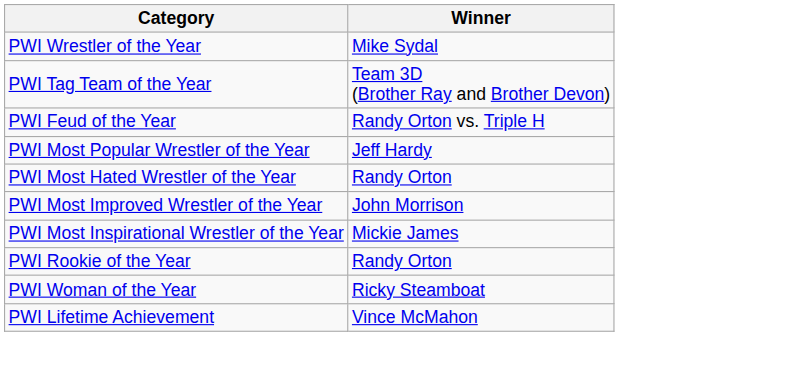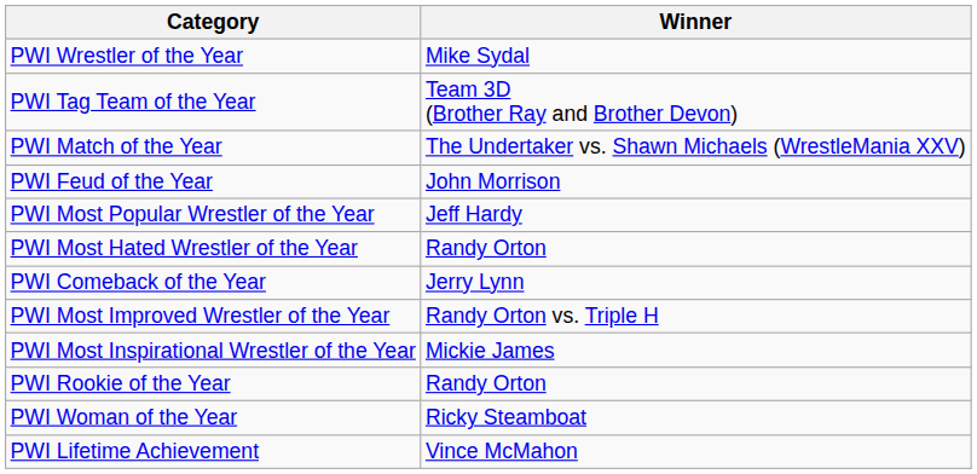 <table class="wikitable">
 <tr>
 <th>Category</th>
 <th>Winner</th>
 </tr>
 <tr>
 <td><a href='#'>PWI Wrestler of the Year</a></td>
 <td><a href='#'>Mike Sydal</a></td>
 </tr>
 <tr>
 <td><a href='#'>PWI Tag Team of the Year</a></td>
 <td><a href='#'>Team 3D</a><br>(<a href='#'>Brother Ray</a> and <a href='#'>Brother Devon</a>)</td>
 </tr>
 <tr>
+<td><a href='#'>PWI Match of the Year</a></td>
+<td><a href='#'>The Undertaker</a> vs. <a href='#'>Shawn Michaels</a> (<a href='#'>WrestleMania XXV</a>)</td>
+</tr>
+<tr>
 <td><a href='#'>PWI Feud of the Year</a></td>
-<td><a href='#'>Randy Orton</a> vs. <a href='#'>Triple H</a></td>
+<td><a href='#'>John Morrison</a></td>
 </tr>
 <tr>
 <td><a href='#'>PWI Most Popular Wrestler of the Year</a></td>
 <td><a href='#'>Jeff Hardy</a></td>
 </tr>
 <tr>
 <td><a href='#'>PWI Most Hated Wrestler of the Year</a></td>
 <td><a href='#'>Randy Orton</a></td>
 </tr>
 <tr>
+<td><a href='#'>PWI Comeback of the Year</a></td>
+<td><a href='#'>Jerry Lynn</a></td>
+</tr>
+<tr>
 <td><a href='#'>PWI Most Improved Wrestler of the Year</a></td>
-<td><a href='#'>John Morrison</a></td>
+<td><a href='#'>Randy Orton</a> vs. <a href='#'>Triple H</a></td>
 </tr>
 <tr>
 <td><a href='#'>PWI Most Inspirational Wrestler of the Year</a></td>
 <td><a href='#'>Mickie James</a></td>
 </tr>
 <tr>
 <td><a href='#'>PWI Rookie of the Year</a></td>
 <td><a href='#'>Randy Orton</a></td>
 </tr>
 <tr>
 <td><a href='#'>PWI Woman of the Year</a></td>
 <td><a href='#'>Ricky Steamboat</a></td>
 </tr>
 <tr>
 <td><a href='#'>PWI Lifetime Achievement</a></td>
 <td><a href='#'>Vince McMahon</a></td>
 </tr>
 </table>
